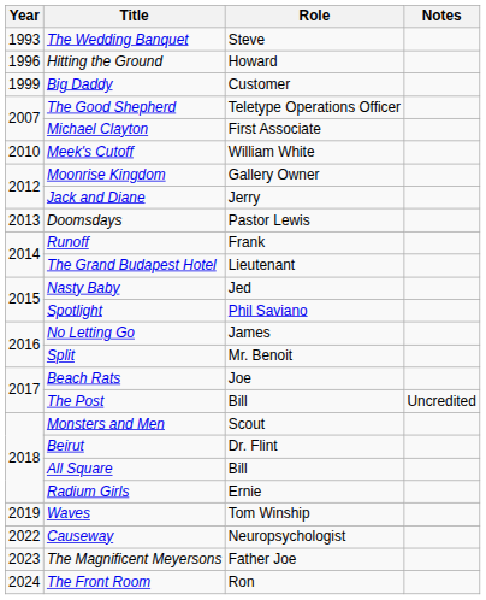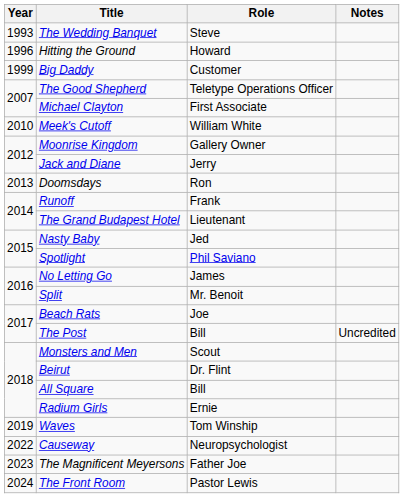 <table class="wikitable sortable">
 <tr>
 <th>Year</th>
 <th>Title</th>
 <th>Role</th>
 <th>Notes</th>
 </tr>
 <tr>
 <td>1993</td>
 <td><em><a href='#'>The Wedding Banquet</a></em></td>
 <td>Steve</td>
 <td></td>
 </tr>
 <tr>
 <td>1996</td>
 <td><em>Hitting the Ground</em></td>
 <td>Howard</td>
 <td></td>
 </tr>
 <tr>
 <td>1999</td>
 <td><em><a href='#'>Big Daddy</a></em></td>
 <td>Customer</td>
 <td></td>
 </tr>
 <tr>
 <td rowspan="2">2007</td>
 <td><em><a href='#'>The Good Shepherd</a></em></td>
 <td>Teletype Operations Officer</td>
 <td></td>
 </tr>
 <tr>
 <td><em><a href='#'>Michael Clayton</a></em></td>
 <td>First Associate</td>
 <td></td>
 </tr>
 <tr>
 <td>2010</td>
 <td><em><a href='#'>Meek's Cutoff</a></em></td>
 <td>William White</td>
 <td></td>
 </tr>
 <tr>
 <td rowspan="2">2012</td>
 <td><em><a href='#'>Moonrise Kingdom</a></em></td>
 <td>Gallery Owner</td>
 <td></td>
 </tr>
 <tr>
 <td><em><a href='#'>Jack and Diane</a></em></td>
 <td>Jerry</td>
 <td></td>
 </tr>
 <tr>
 <td>2013</td>
 <td><em>Doomsdays</em></td>
-<td>Pastor Lewis</td>
+<td>Ron</td>
 <td></td>
 </tr>
 <tr>
 <td rowspan="2">2014</td>
 <td><em><a href='#'>Runoff</a></em></td>
 <td>Frank</td>
 <td></td>
 </tr>
 <tr>
 <td><em><a href='#'>The Grand Budapest Hotel</a></em></td>
 <td>Lieutenant</td>
 <td></td>
 </tr>
 <tr>
 <td rowspan="2">2015</td>
 <td><em><a href='#'>Nasty Baby</a></em></td>
 <td>Jed</td>
 <td></td>
 </tr>
 <tr>
 <td><em><a href='#'>Spotlight</a></em></td>
 <td><a href='#'>Phil Saviano</a></td>
 <td></td>
 </tr>
 <tr>
 <td rowspan="2">2016</td>
 <td><em><a href='#'>No Letting Go</a></em></td>
 <td>James</td>
 <td></td>
 </tr>
 <tr>
 <td><em><a href='#'>Split</a></em></td>
 <td>Mr. Benoit</td>
 <td></td>
 </tr>
 <tr>
 <td rowspan="2">2017</td>
 <td><em><a href='#'>Beach Rats</a></em></td>
 <td>Joe</td>
 <td></td>
 </tr>
 <tr>
 <td><em><a href='#'>The Post</a></em></td>
 <td>Bill</td>
 <td>Uncredited</td>
 </tr>
 <tr>
 <td rowspan="4">2018</td>
 <td><em><a href='#'>Monsters and Men</a></em></td>
 <td>Scout</td>
 <td></td>
 </tr>
 <tr>
 <td><em><a href='#'>Beirut</a></em></td>
 <td>Dr. Flint</td>
 <td></td>
 </tr>
 <tr>
 <td><em><a href='#'>All Square</a></em></td>
 <td>Bill</td>
 <td></td>
 </tr>
 <tr>
 <td><em><a href='#'>Radium Girls</a></em></td>
 <td>Ernie</td>
 <td></td>
 </tr>
 <tr>
 <td>2019</td>
 <td><em><a href='#'>Waves</a></em></td>
 <td>Tom Winship</td>
 <td></td>
 </tr>
 <tr>
 <td>2022</td>
 <td><em><a href='#'>Causeway</a></em></td>
 <td>Neuropsychologist</td>
 <td></td>
 </tr>
 <tr>
 <td>2023</td>
 <td><em>The Magnificent Meyersons</em></td>
 <td>Father Joe</td>
 <td></td>
 </tr>
 <tr>
 <td>2024</td>
 <td><em><a href='#'>The Front Room</a></em></td>
-<td>Ron</td>
+<td>Pastor Lewis</td>
 <td></td>
 </tr>
 </table>
